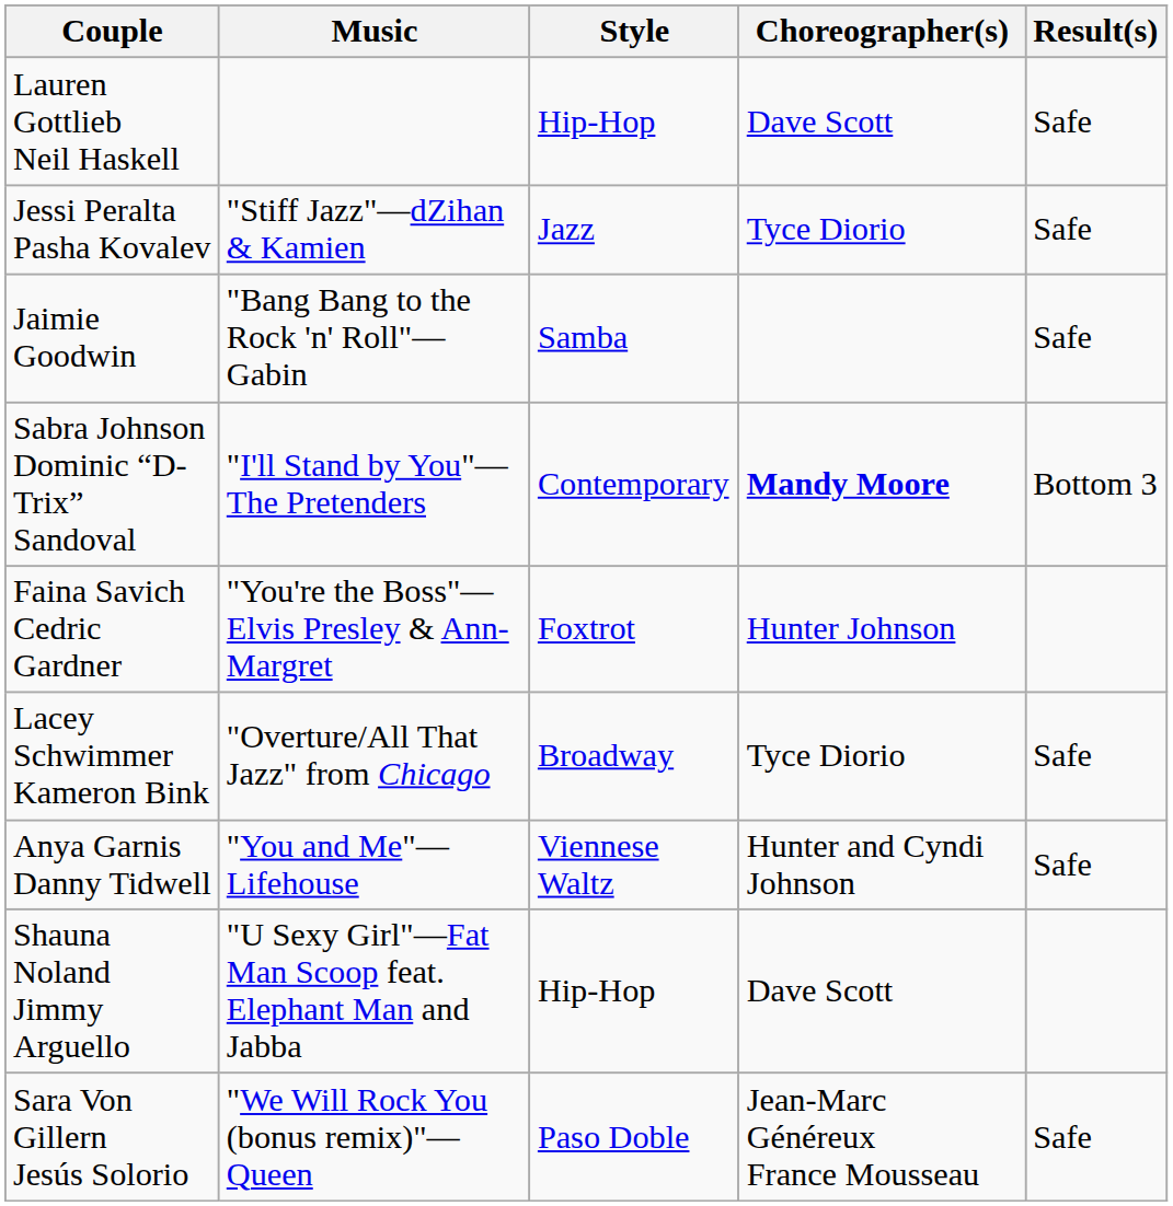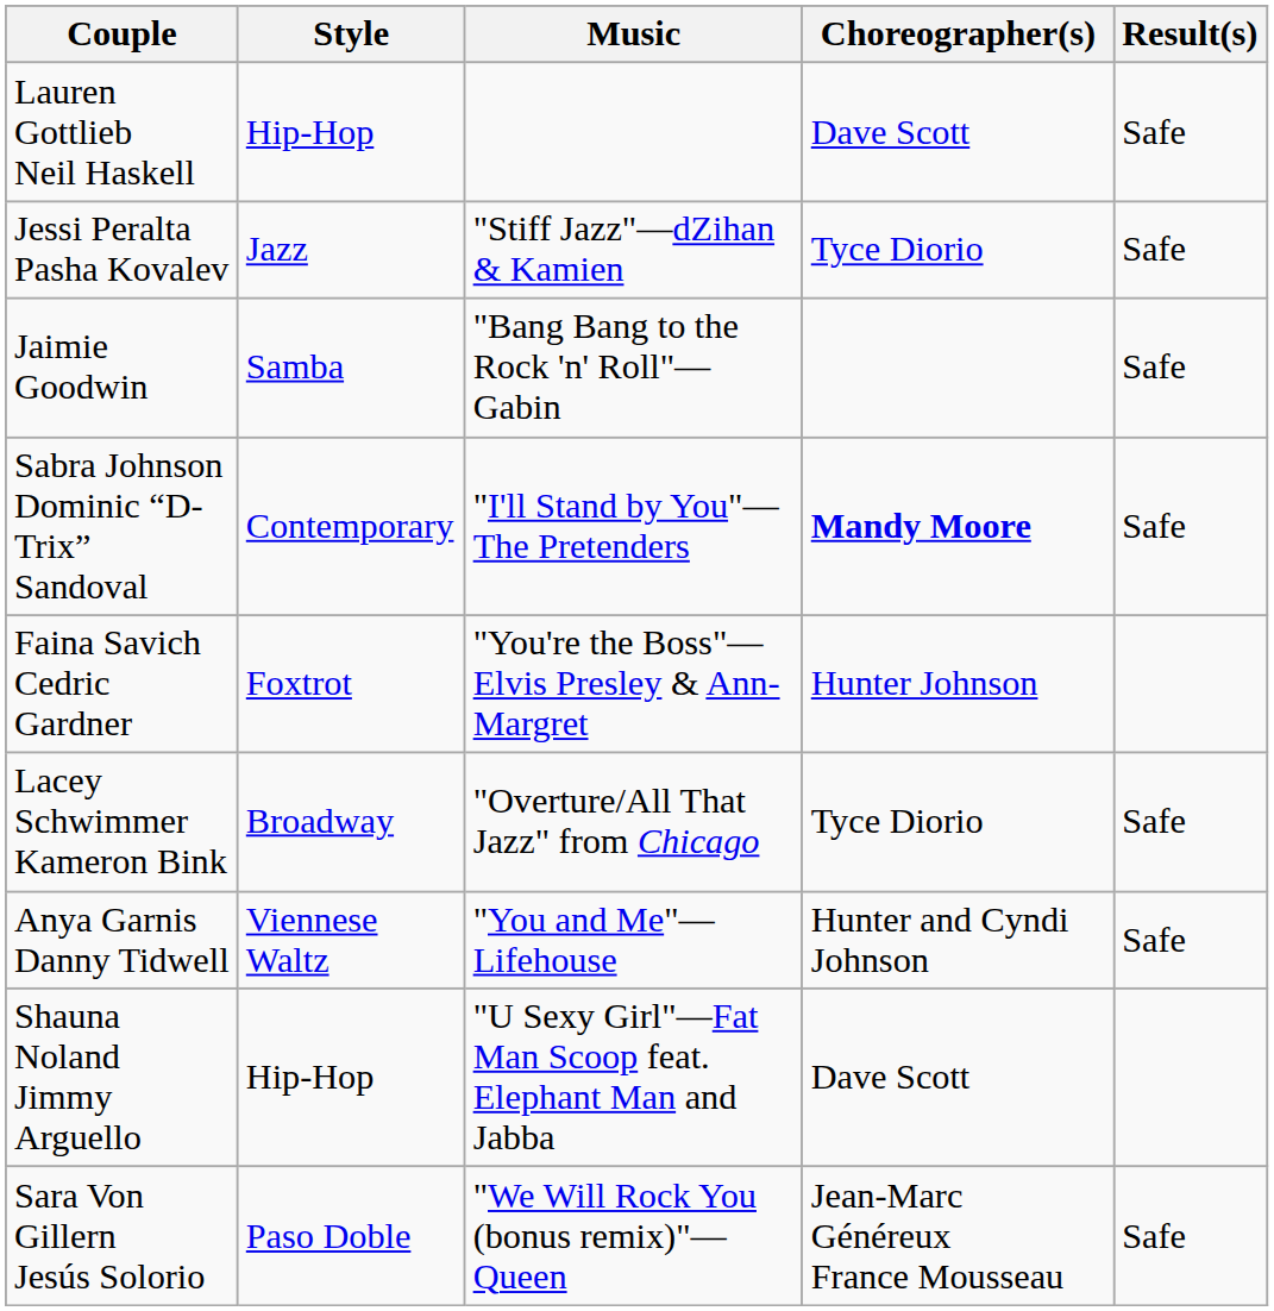 <table class="wikitable" style="width:90%;">
 <tr>
 <th>Couple</th>
+<th>Style</th>
 <th>Music</th>
-<th>Style</th>
 <th>Choreographer(s)</th>
 <th>Result(s)</th>
 </tr>
 <tr>
 <td>Lauren Gottlieb <br> Neil Haskell</td>
+<td><a href='#'>Hip-Hop</a></td>
 <td></td>
-<td><a href='#'>Hip-Hop</a></td>
 <td><a href='#'>Dave Scott</a></td>
 <td>Safe</td>
 </tr>
 <tr>
 <td>Jessi Peralta <br> Pasha Kovalev</td>
+<td><a href='#'>Jazz</a></td>
 <td>"Stiff Jazz"—<a href='#'>dZihan & Kamien</a></td>
-<td><a href='#'>Jazz</a></td>
 <td><a href='#'>Tyce Diorio</a></td>
 <td>Safe</td>
 </tr>
 <tr>
 <td>Jaimie Goodwin <br> </td>
+<td><a href='#'>Samba</a></td>
 <td>"Bang Bang to the Rock 'n' Roll"—Gabin</td>
-<td><a href='#'>Samba</a></td>
 <td></td>
 <td>Safe</td>
 </tr>
 <tr>
 <td>Sabra  Johnson <br> Dominic “D-Trix” Sandoval</td>
+<td><a href='#'>Contemporary</a></td>
 <td>"<a href='#'>I'll Stand by You</a>"—<a href='#'>The Pretenders</a></td>
-<td><a href='#'>Contemporary</a></td>
 <td><strong><a href='#'>Mandy Moore</a></strong></td>
-<td>Bottom 3</td>
+<td>Safe</td>
 </tr>
 <tr>
 <td>Faina Savich <br> Cedric Gardner</td>
+<td><a href='#'>Foxtrot</a></td>
 <td>"You're the Boss"—<a href='#'>Elvis Presley</a> & <a href='#'>Ann-Margret</a></td>
-<td><a href='#'>Foxtrot</a></td>
 <td><a href='#'>Hunter Johnson</a></td>
 <td></td>
 </tr>
 <tr>
 <td>Lacey Schwimmer <br> Kameron Bink</td>
+<td><a href='#'>Broadway</a></td>
 <td>"Overture/All That Jazz" from <em><a href='#'>Chicago</a></em></td>
-<td><a href='#'>Broadway</a></td>
 <td>Tyce Diorio</td>
 <td>Safe</td>
 </tr>
 <tr>
 <td>Anya Garnis <br> Danny Tidwell</td>
+<td><a href='#'>Viennese Waltz</a></td>
 <td>"<a href='#'>You and Me</a>"—<a href='#'>Lifehouse</a></td>
-<td><a href='#'>Viennese Waltz</a></td>
 <td>Hunter and Cyndi Johnson</td>
 <td>Safe</td>
 </tr>
 <tr>
 <td>Shauna Noland <br> Jimmy Arguello</td>
+<td>Hip-Hop</td>
 <td>"U Sexy Girl"—<a href='#'>Fat Man Scoop</a> feat. <a href='#'>Elephant Man</a> and Jabba</td>
-<td>Hip-Hop</td>
 <td>Dave Scott</td>
 <td></td>
 </tr>
 <tr>
 <td>Sara Von Gillern <br> Jesús Solorio</td>
+<td><a href='#'>Paso Doble</a></td>
 <td>"<a href='#'>We Will Rock You</a> (bonus remix)"—<a href='#'>Queen</a></td>
-<td><a href='#'>Paso Doble</a></td>
 <td>Jean-Marc Généreux<br>France Mousseau</td>
 <td>Safe</td>
 </tr>
 </table>
